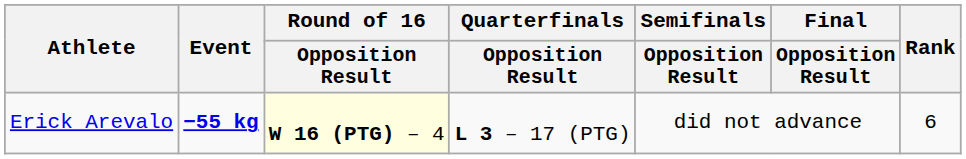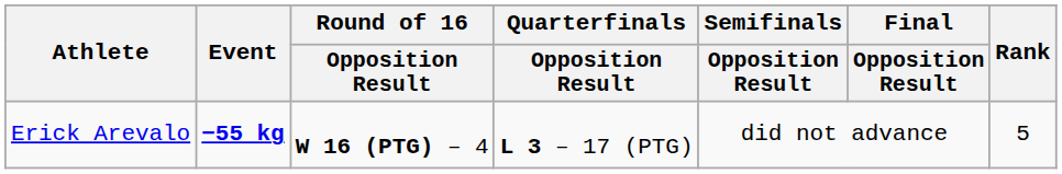 <table class="wikitable" style="font-size:90%;">
 <tr>
 <th rowspan=2>Athlete</th>
 <th rowspan=2>Event</th>
 <th>Round of 16</th>
 <th>Quarterfinals</th>
 <th>Semifinals</th>
 <th>Final</th>
 <th rowspan=2>Rank</th>
 </tr>
 <tr style="font-size:95%">
 <th>Opposition<br>Result</th>
 <th>Opposition<br>Result</th>
 <th>Opposition<br>Result</th>
 <th>Opposition<br>Result</th>
 </tr>
 <tr align=center>
 <td align=left><a href='#'>Erick Arevalo</a></td>
 <td align=left><strong><a href='#'>−55 kg</a></strong></td>
-<td style="background: lightyellow;"><br><strong>W</strong> <strong>16 (PTG)</strong> – 4</td>
+<td><br><strong>W</strong> <strong>16 (PTG)</strong> – 4</td>
 <td><br><strong>L</strong> <strong>3</strong> – 17 (PTG)</td>
 <td colspan=2>did not advance</td>
-<td>6</td>
+<td>5</td>
 </tr>
 </table>
